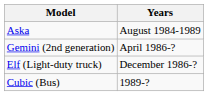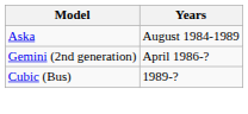 <table class="wikitable">
 <tr>
 <th>Model</th>
 <th>Years</th>
 </tr>
 <tr>
 <td><a href='#'>Aska</a></td>
 <td>August 1984-1989</td>
 </tr>
 <tr>
 <td><a href='#'>Gemini</a> (2nd generation)</td>
 <td>April 1986-?</td>
 </tr>
 <tr>
-<td><a href='#'>Elf</a> (Light-duty truck)</td>
-<td>December 1986-?</td>
-</tr>
-<tr>
 <td><a href='#'>Cubic</a> (Bus)</td>
 <td>1989-?</td>
 </tr>
 </table>
